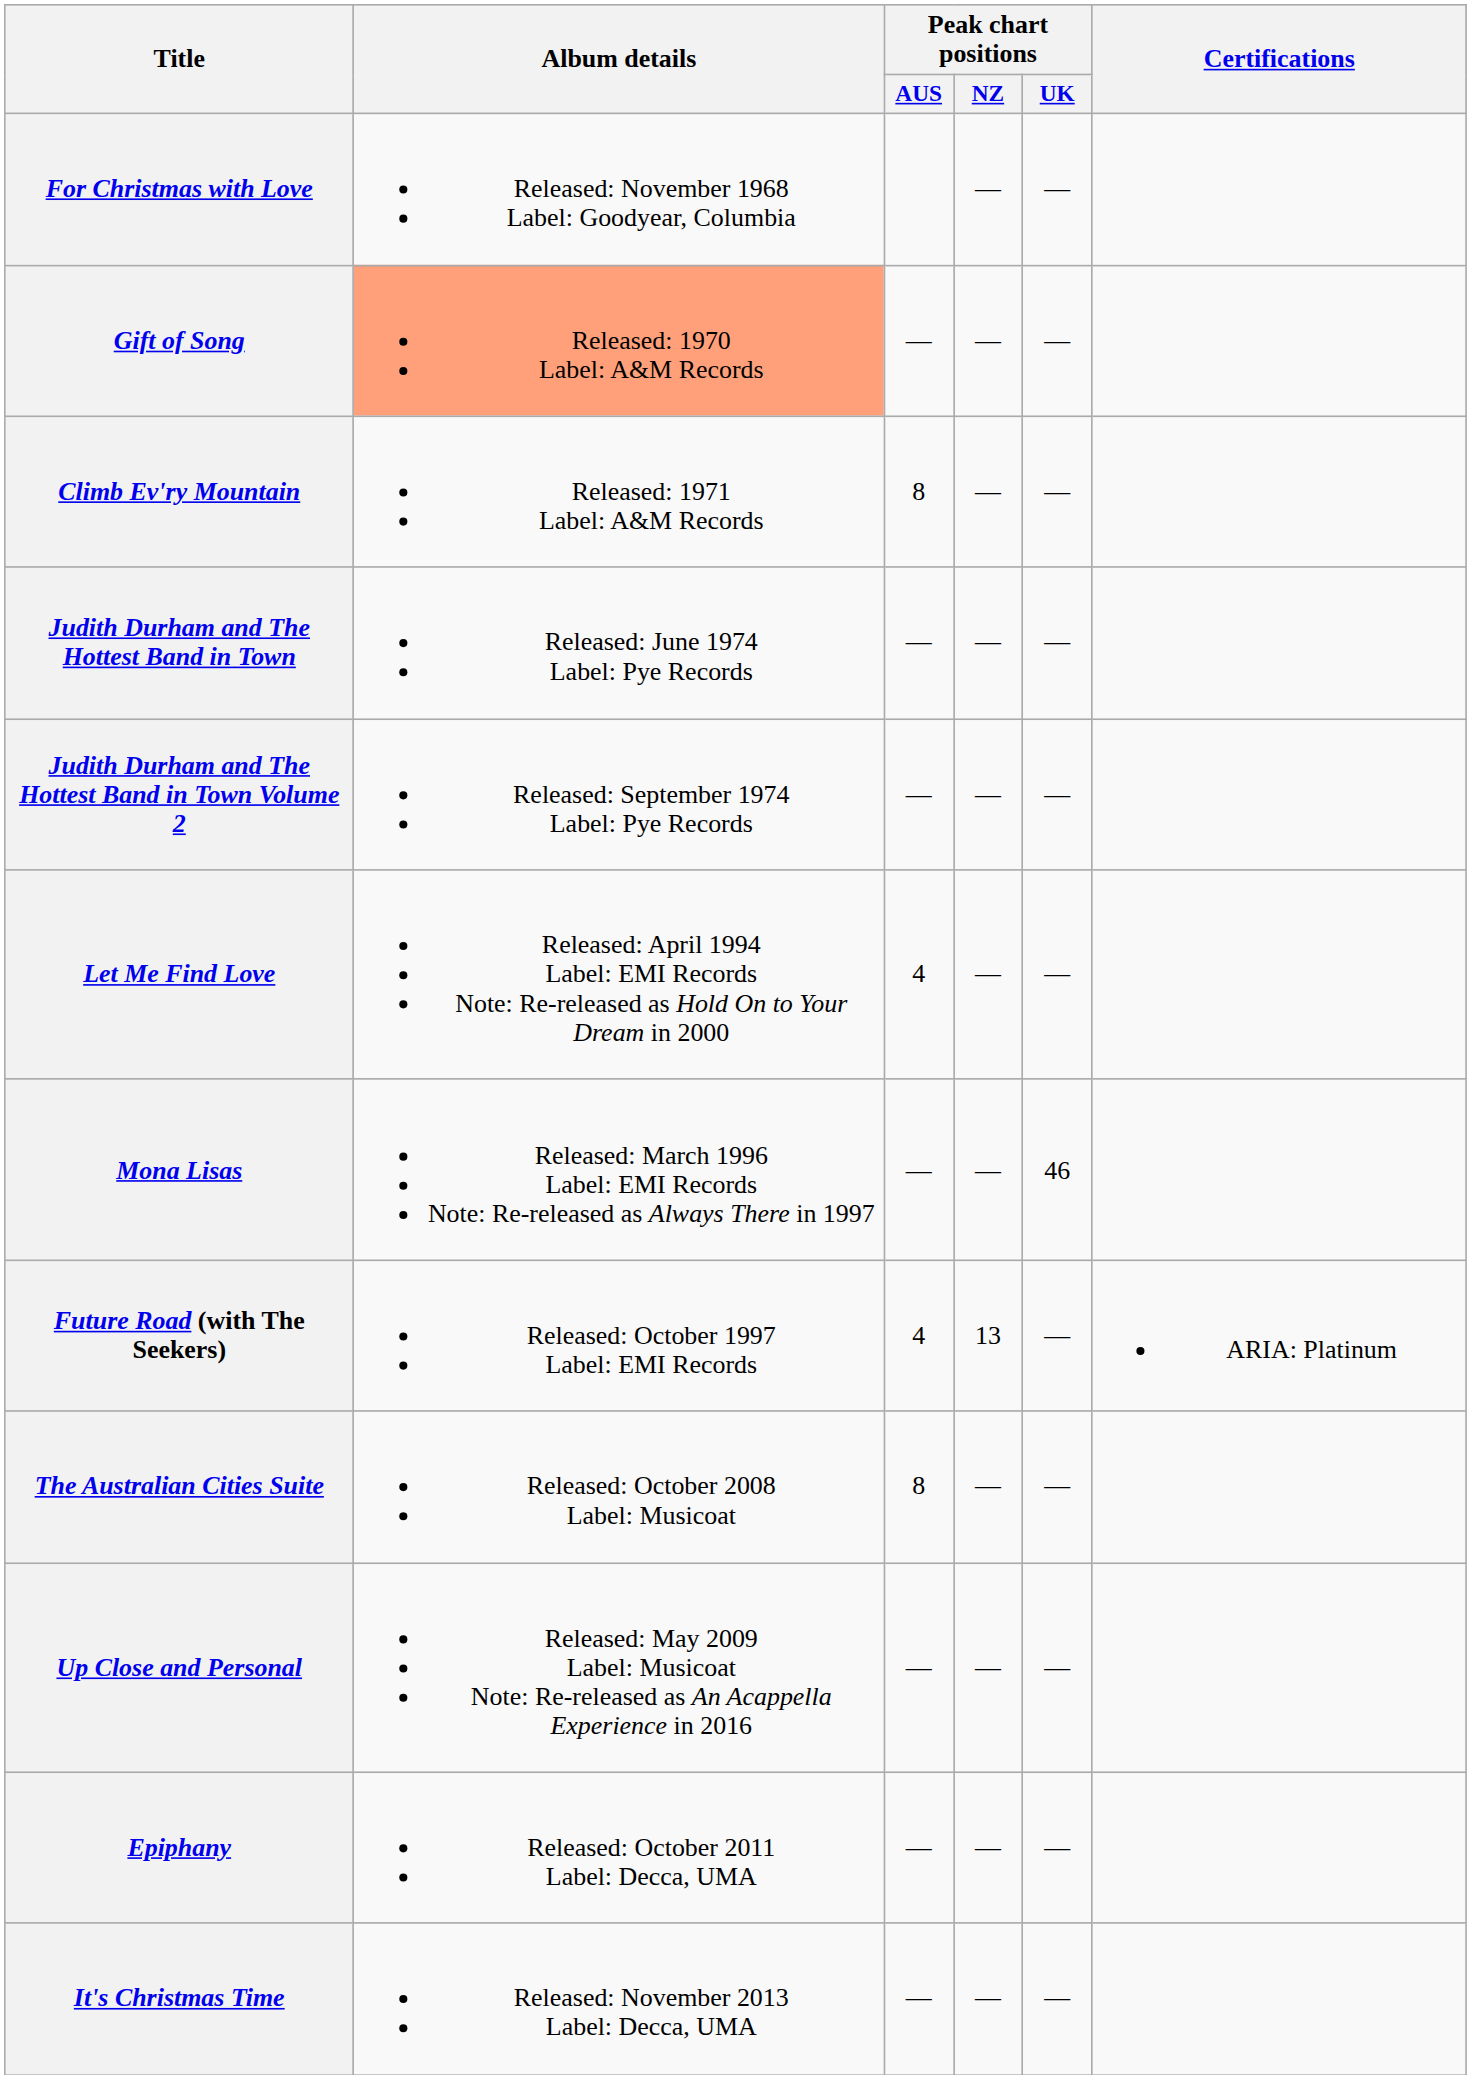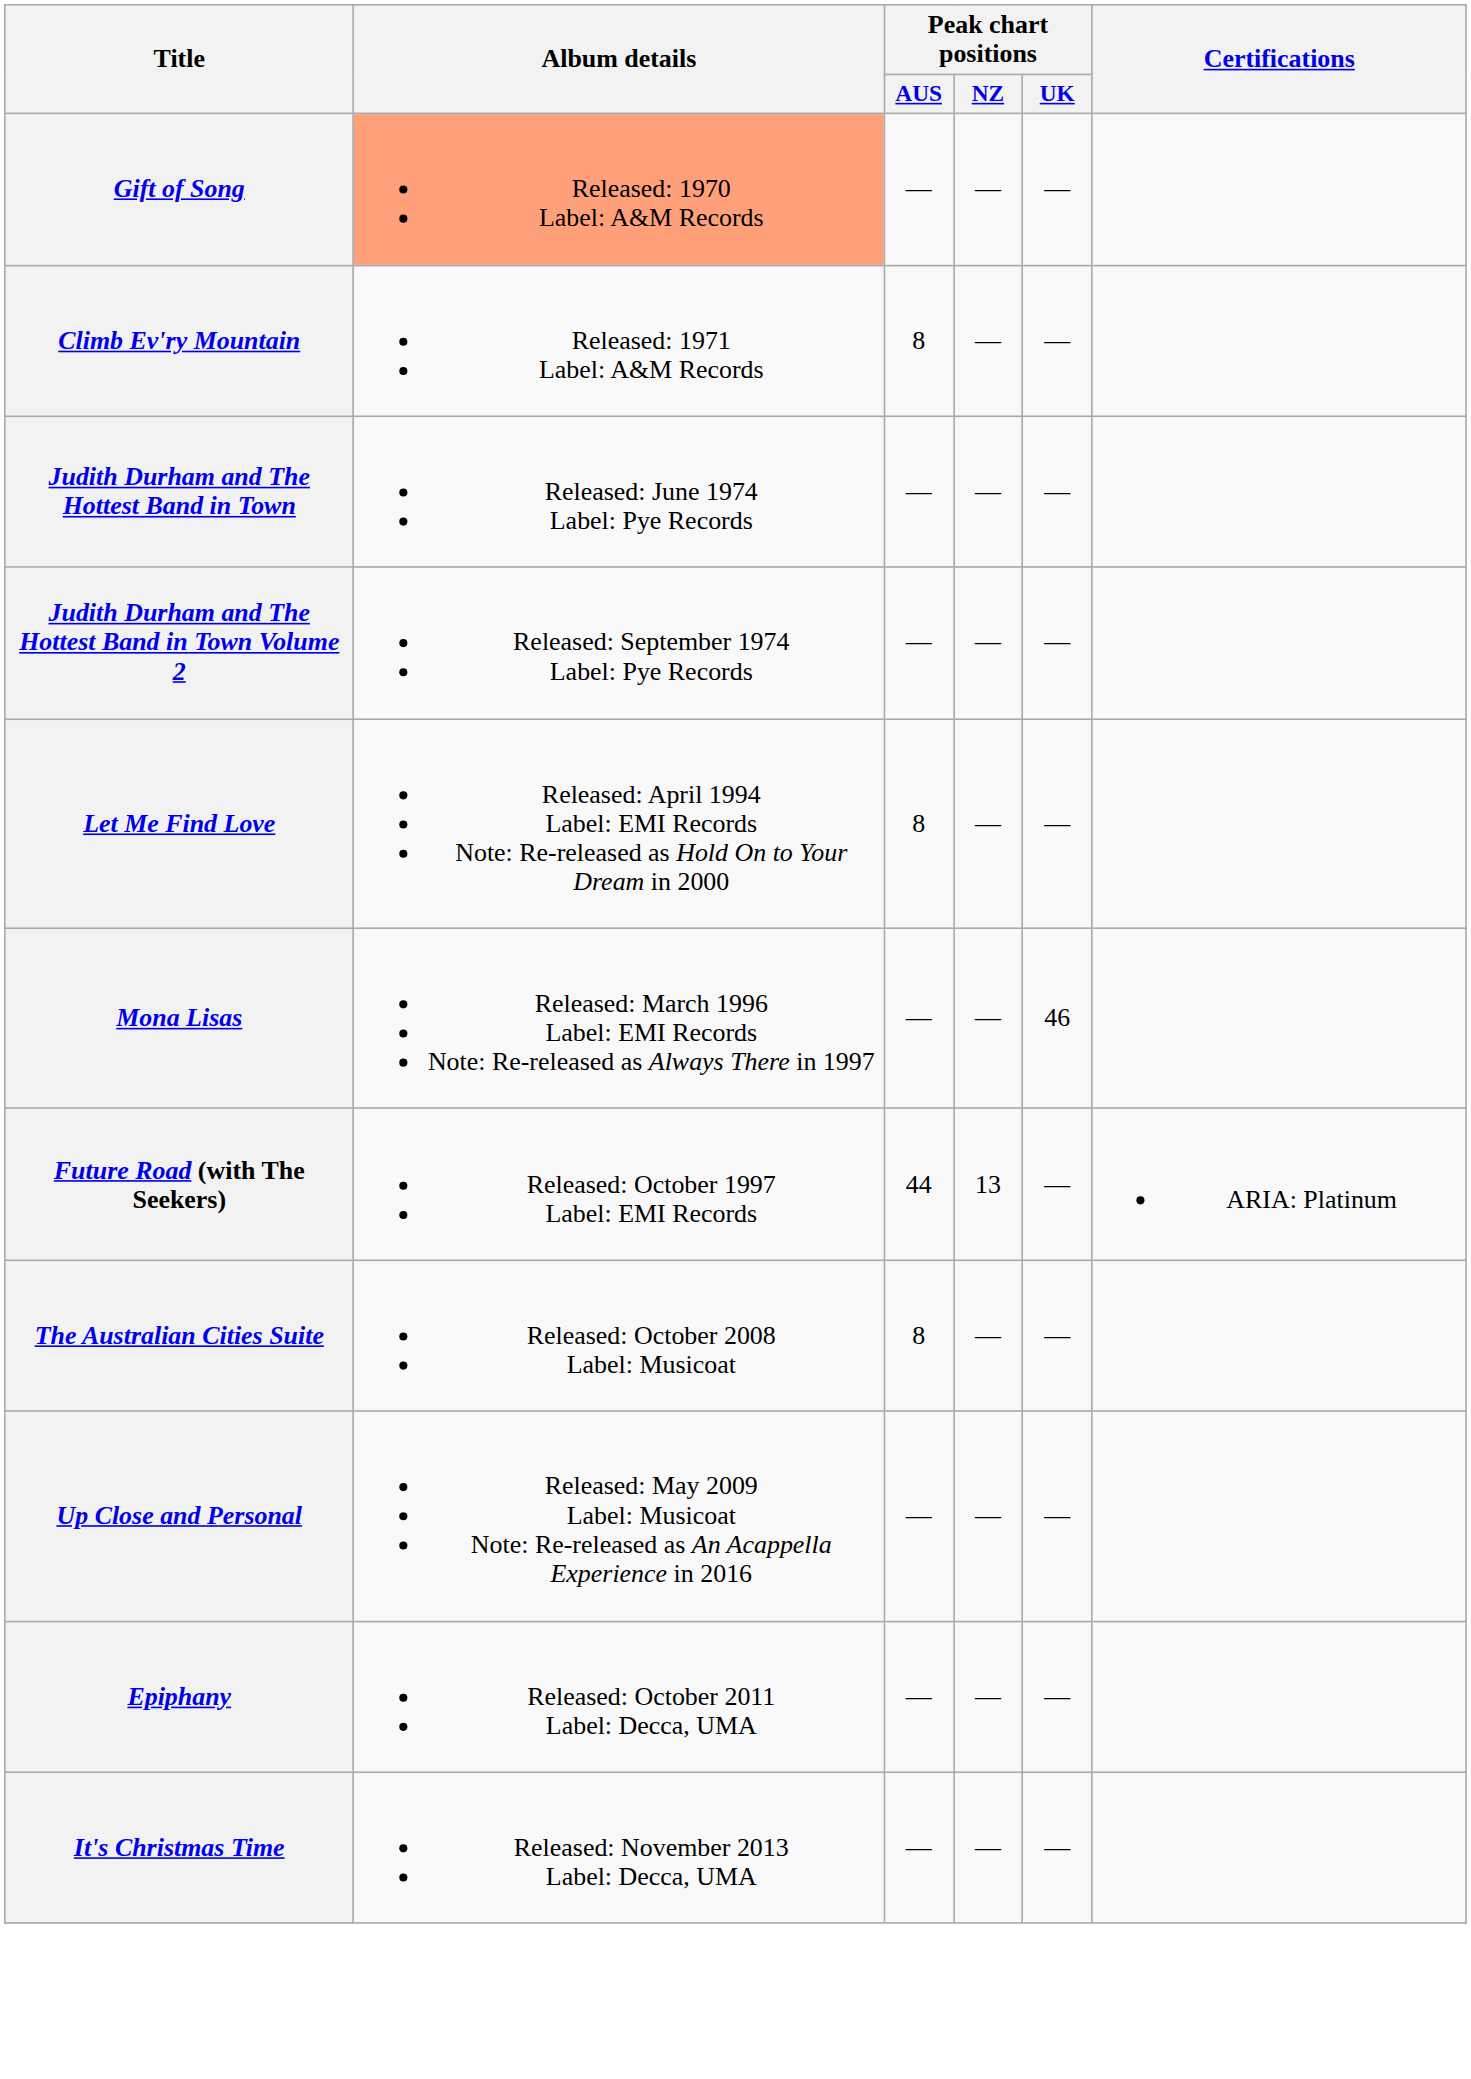 <table class="wikitable plainrowheaders" style="text-align:center;">
 <tr>
 <th scope="col" rowspan="2" style="width:13em;">Title</th>
 <th scope="col" rowspan="2" style="width:20em;">Album details</th>
 <th scope="col" colspan="3">Peak chart positions</th>
 <th scope="col" rowspan="2" style="width:14em;"><a href='#'>Certifications</a></th>
 </tr>
 <tr>
 <th scope="col" style="width:2.5em;font-size:90%;"><a href='#'>AUS</a><br></th>
 <th scope="col" style="width:2.5em;font-size:90%;"><a href='#'>NZ</a><br></th>
 <th scope="col" style="width:2.5em;font-size:90%;"><a href='#'>UK</a><br></th>
-</tr>
-<tr>
-<th scope="row"><em><a href='#'>For Christmas with Love</a></em></th>
-<td><br><ul><li>Released: November 1968</li><li>Label: Goodyear, Columbia</li></ul></td>
-<td></td>
-<td>—</td>
-<td>—</td>
-<td></td>
 </tr>
 <tr>
 <th scope="row"><em><a href='#'>Gift of Song</a></em></th>
 <td style="background: lightsalmon;"><br><ul><li>Released: 1970</li><li>Label: A&M Records</li></ul></td>
 <td>—</td>
 <td>—</td>
 <td>—</td>
 <td></td>
 </tr>
 <tr>
 <th scope="row"><em><a href='#'>Climb Ev'ry Mountain</a></em></th>
 <td><br><ul><li>Released: 1971</li><li>Label: A&M Records</li></ul></td>
 <td>8</td>
 <td>—</td>
 <td>—</td>
 <td></td>
 </tr>
 <tr>
 <th scope="row"><em><a href='#'>Judith Durham and The Hottest Band in Town</a></em></th>
 <td><br><ul><li>Released: June 1974</li><li>Label: Pye Records</li></ul></td>
 <td>—</td>
 <td>—</td>
 <td>—</td>
 <td></td>
 </tr>
 <tr>
 <th scope="row"><em><a href='#'>Judith Durham and The Hottest Band in Town Volume 2</a></em></th>
 <td><br><ul><li>Released: September 1974</li><li>Label: Pye Records</li></ul></td>
 <td>—</td>
 <td>—</td>
 <td>—</td>
 <td></td>
 </tr>
 <tr>
 <th scope="row"><em><a href='#'>Let Me Find Love</a></em></th>
 <td><br><ul><li>Released: April 1994</li><li>Label: EMI Records</li><li>Note: Re-released as <em>Hold On to Your Dream</em> in 2000</li></ul></td>
-<td>4</td>
+<td>8</td>
 <td>—</td>
 <td>—</td>
 <td></td>
 </tr>
 <tr>
 <th scope="row"><em><a href='#'>Mona Lisas</a></em></th>
 <td><br><ul><li>Released: March 1996</li><li>Label: EMI Records</li><li>Note: Re-released as <em>Always There</em> in 1997</li></ul></td>
 <td>—</td>
 <td>—</td>
 <td>46</td>
 <td></td>
 </tr>
 <tr>
 <th scope="row"><em><a href='#'>Future Road</a></em> (with The Seekers)</th>
 <td><br><ul><li>Released: October 1997</li><li>Label: EMI Records</li></ul></td>
-<td>4</td>
+<td>44</td>
 <td>13</td>
 <td>—</td>
 <td><br><ul><li>ARIA: Platinum</li></ul></td>
 </tr>
 <tr>
 <th scope="row"><em><a href='#'>The Australian Cities Suite</a></em></th>
 <td><br><ul><li>Released: October 2008</li><li>Label: Musicoat</li></ul></td>
 <td>8</td>
 <td>—</td>
 <td>—</td>
 <td></td>
 </tr>
 <tr>
 <th scope="row"><em><a href='#'>Up Close and Personal</a></em></th>
 <td><br><ul><li>Released: May 2009</li><li>Label: Musicoat</li><li>Note: Re-released as <em>An Acappella Experience</em>  in 2016</li></ul></td>
 <td>—</td>
 <td>—</td>
 <td>—</td>
 <td></td>
 </tr>
 <tr>
 <th scope="row"><em><a href='#'>Epiphany</a></em></th>
 <td><br><ul><li>Released: October 2011</li><li>Label: Decca, UMA</li></ul></td>
 <td>—</td>
 <td>—</td>
 <td>—</td>
 <td></td>
 </tr>
 <tr>
 <th scope="row"><em><a href='#'>It's Christmas Time</a></em></th>
 <td><br><ul><li>Released: November 2013</li><li>Label: Decca, UMA</li></ul></td>
 <td>—</td>
 <td>—</td>
 <td>—</td>
 <td></td>
 </tr>
 </table>
